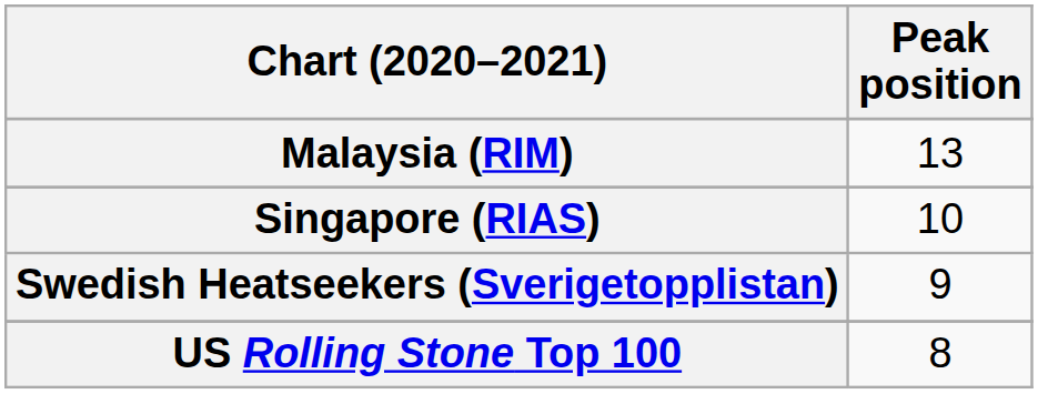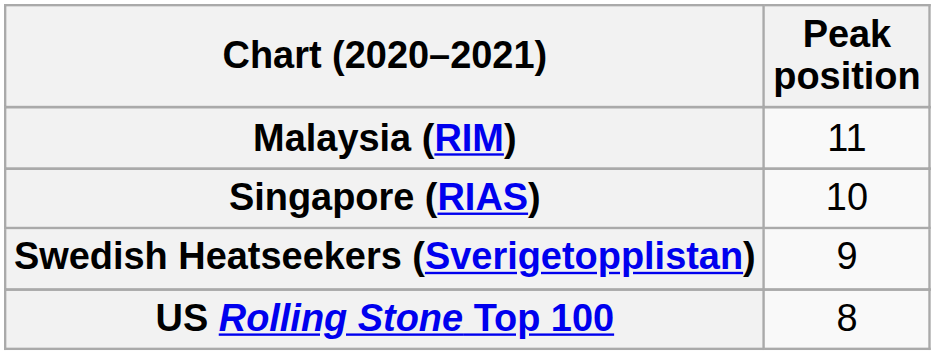 <table class="wikitable sortable plainrowheaders" style="text-align:center;">
 <tr>
 <th scope="col">Chart (2020–2021)</th>
 <th scope="col">Peak<br>position</th>
 </tr>
 <tr>
 </tr>
 <tr>
 </tr>
 <tr>
 <th scope="row">Malaysia (<a href='#'>RIM</a>)</th>
-<td>13</td>
+<td>11</td>
 </tr>
 <tr>
 </tr>
 <tr>
 <th scope="row">Singapore (<a href='#'>RIAS</a>)</th>
 <td>10</td>
 </tr>
 <tr>
 <th scope="row">Swedish Heatseekers (<a href='#'>Sverigetopplistan</a>)</th>
 <td>9</td>
 </tr>
 <tr>
 </tr>
 <tr>
 </tr>
 <tr>
 <th scope="row">US <a href='#'><em>Rolling Stone</em> Top 100</a></th>
 <td>8</td>
 </tr>
 </table>
